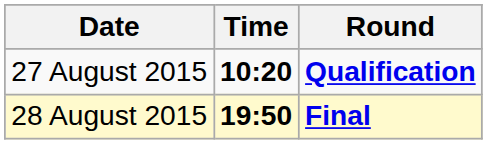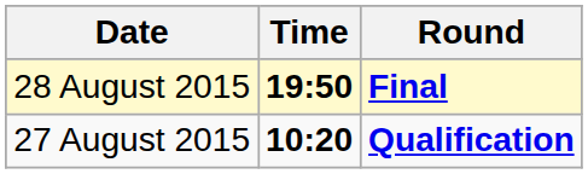 <table class="wikitable">
 <tr>
 <th>Date</th>
 <th>Time</th>
 <th>Round</th>
 </tr>
+<tr style=background:lemonchiffon>
+<td>28 August 2015</td>
+<td><strong>19:50</strong></td>
+<td><strong><a href='#'>Final</a></strong></td>
+</tr>
 <tr>
 <td>27 August 2015</td>
 <td><strong>10:20</strong></td>
 <td><strong><a href='#'>Qualification</a></strong></td>
 </tr>
-<tr style=background:lemonchiffon>
-<td>28 August 2015</td>
-<td><strong>19:50</strong></td>
-<td><strong><a href='#'>Final</a></strong></td>
-</tr>
 </table>
